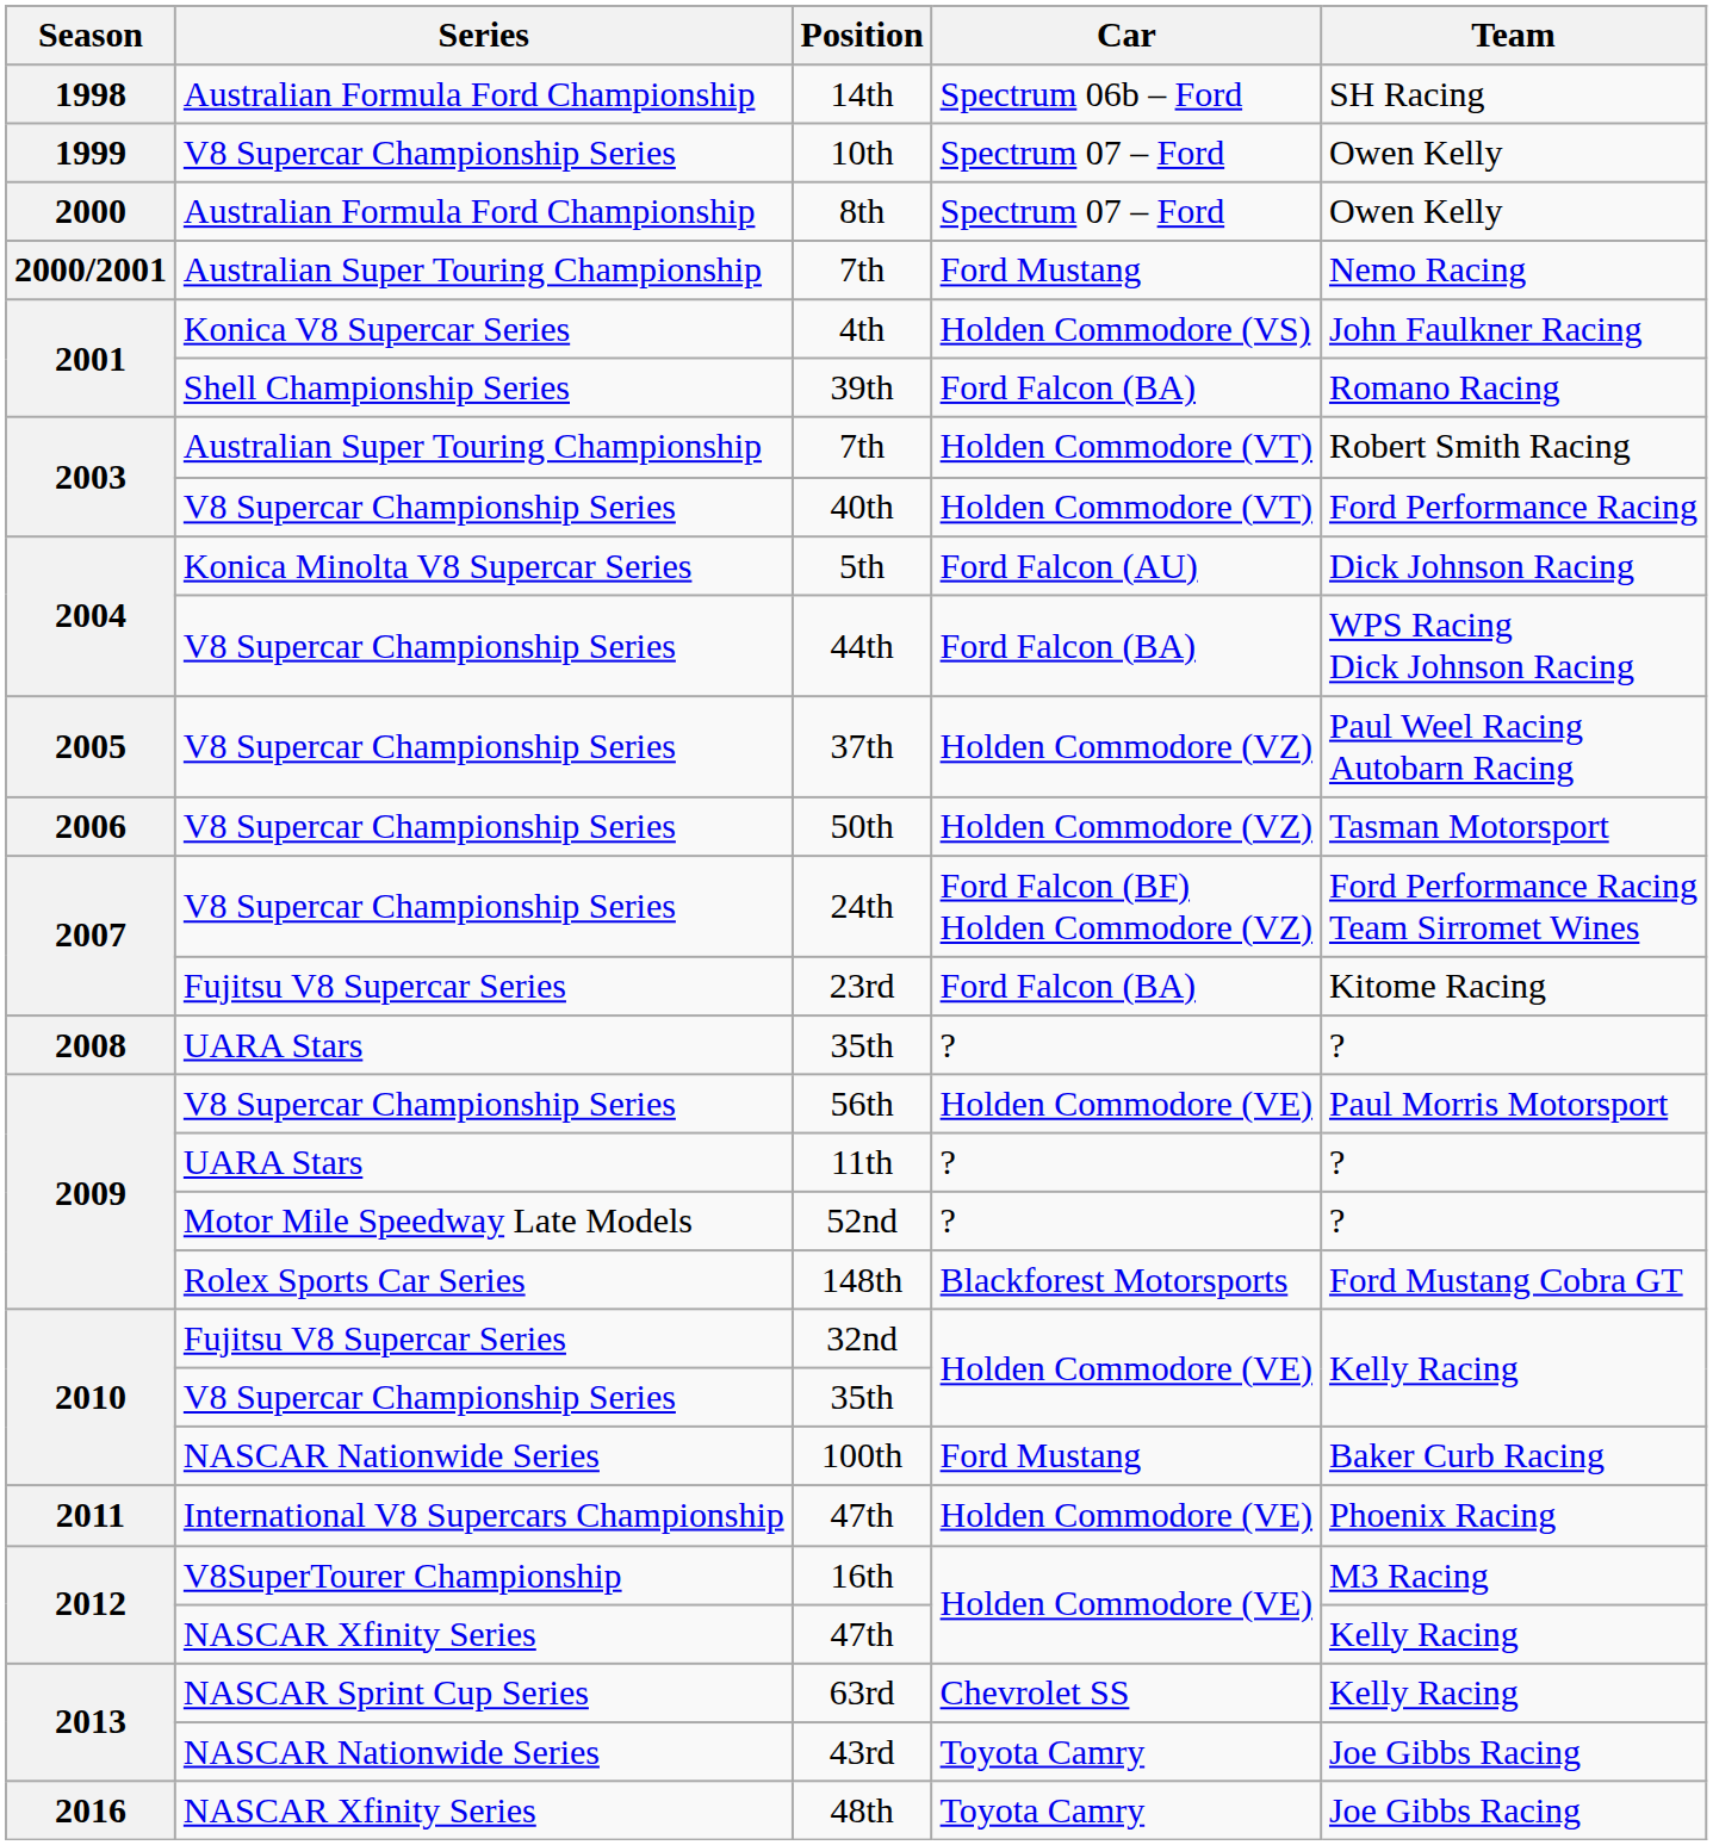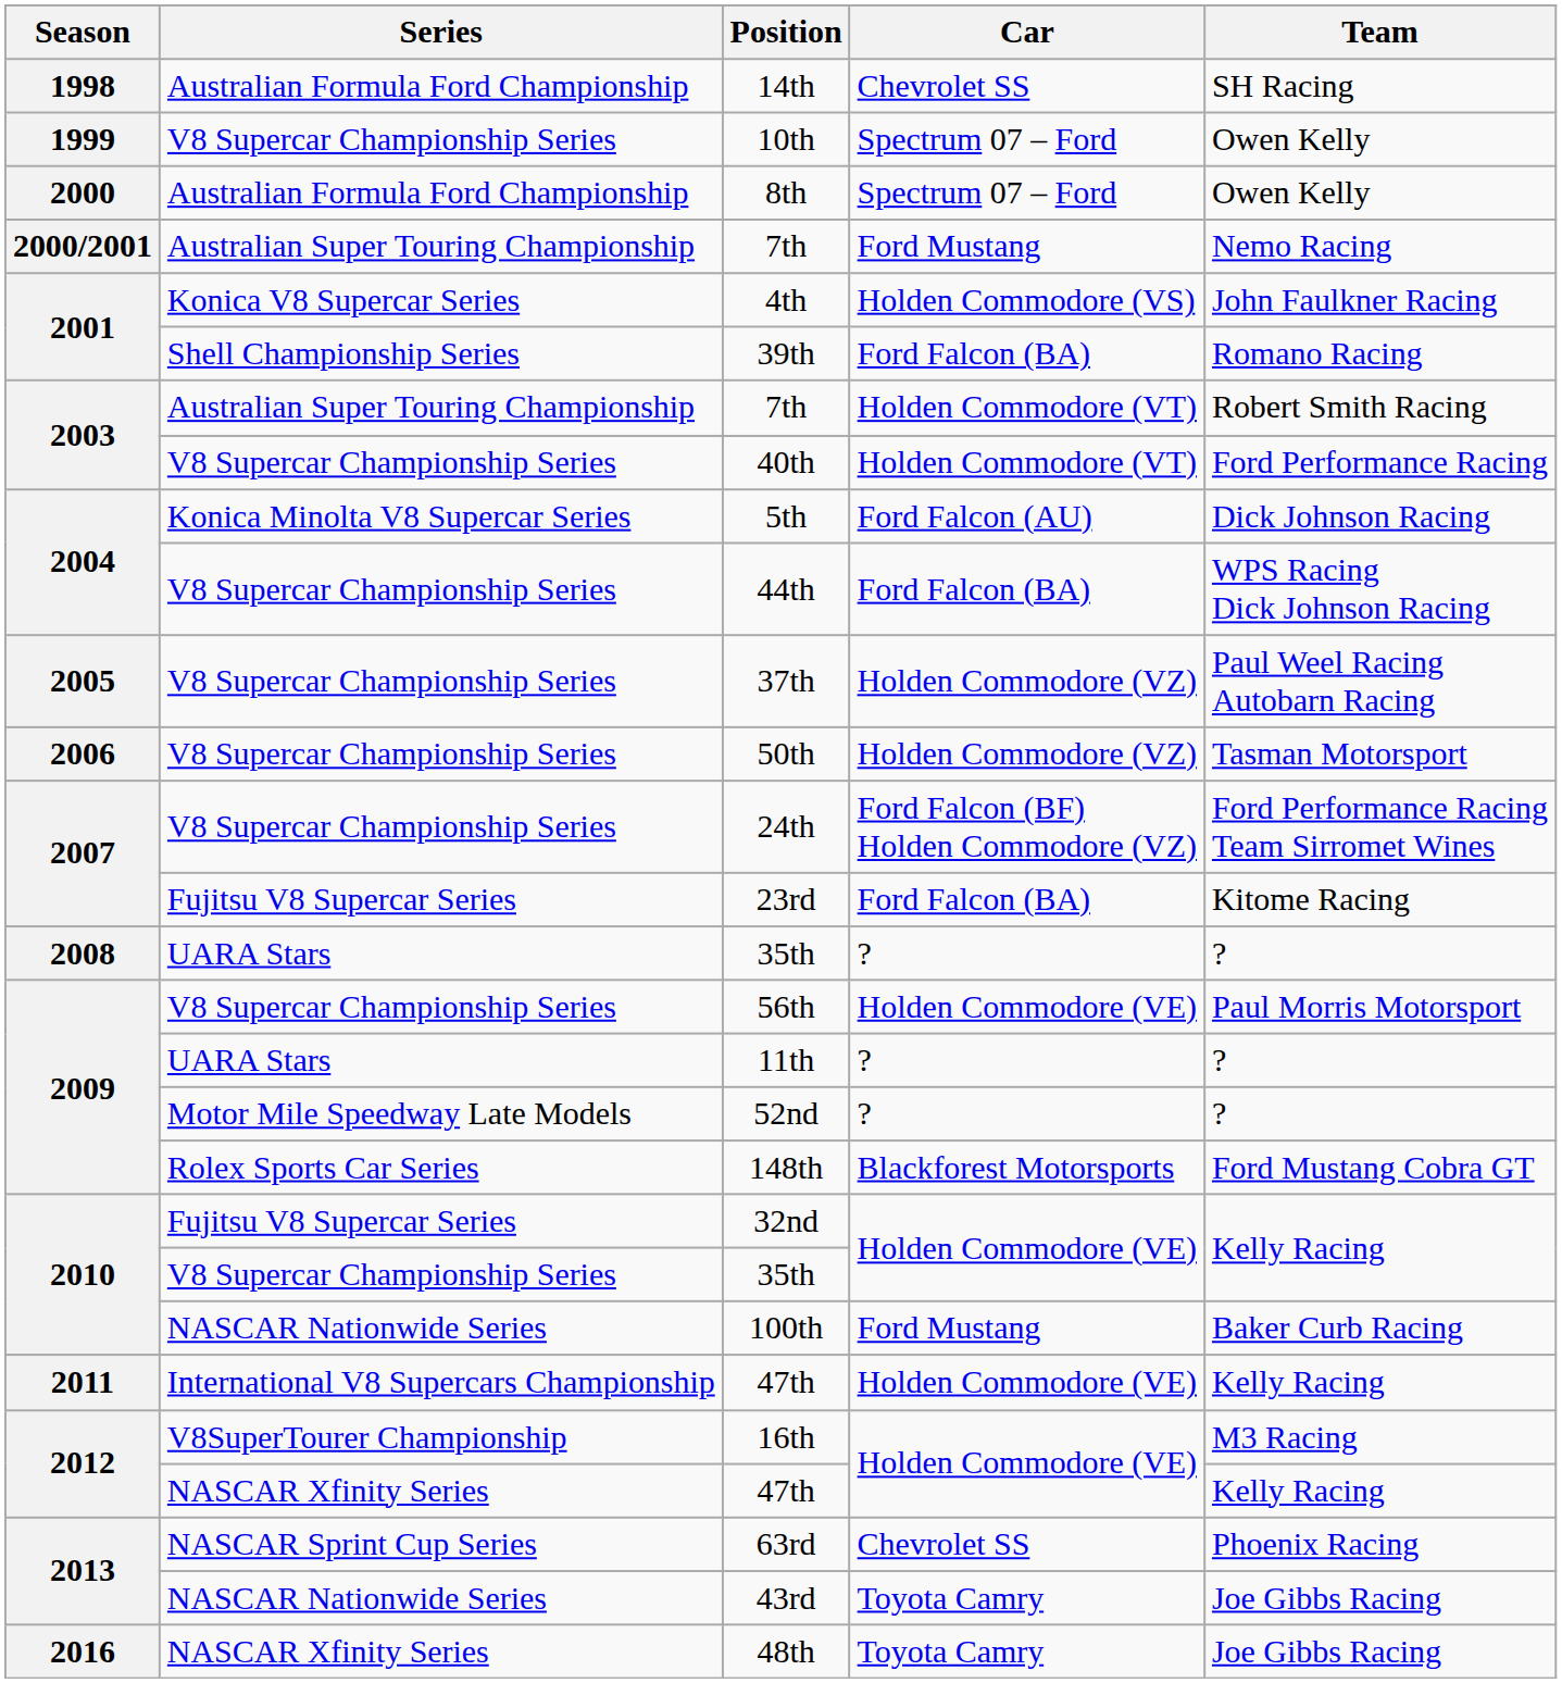 <table class="wikitable" style="font-size: 95%;">
 <tr>
 <th>Season</th>
 <th>Series</th>
 <th>Position</th>
 <th>Car</th>
 <th>Team</th>
 </tr>
 <tr>
 <th>1998</th>
 <td><a href='#'>Australian Formula Ford Championship</a></td>
 <td align="center">14th</td>
-<td><a href='#'>Spectrum</a> 06b – <a href='#'>Ford</a></td>
+<td><a href='#'>Chevrolet SS</a></td>
 <td>SH Racing</td>
 </tr>
 <tr>
 <th>1999</th>
 <td><a href='#'>V8 Supercar Championship Series</a></td>
 <td align="center">10th</td>
 <td><a href='#'>Spectrum</a> 07 – <a href='#'>Ford</a></td>
 <td>Owen Kelly</td>
 </tr>
 <tr>
 <th>2000</th>
 <td><a href='#'>Australian Formula Ford Championship</a></td>
 <td align="center">8th</td>
 <td><a href='#'>Spectrum</a> 07 – <a href='#'>Ford</a></td>
 <td>Owen Kelly</td>
 </tr>
 <tr>
 <th>2000/2001</th>
 <td><a href='#'>Australian Super Touring Championship</a></td>
 <td align="center">7th</td>
 <td><a href='#'>Ford Mustang</a></td>
 <td><a href='#'>Nemo Racing</a></td>
 </tr>
 <tr>
 <th rowspan=2>2001</th>
 <td><a href='#'>Konica V8 Supercar Series</a></td>
 <td align="center">4th</td>
 <td><a href='#'>Holden Commodore (VS)</a></td>
 <td><a href='#'>John Faulkner Racing</a></td>
 </tr>
 <tr>
 <td><a href='#'>Shell Championship Series</a></td>
 <td align="center">39th</td>
 <td><a href='#'>Ford Falcon (BA)</a></td>
 <td><a href='#'>Romano Racing</a></td>
 </tr>
 <tr>
 <th rowspan=2>2003</th>
 <td><a href='#'>Australian Super Touring Championship</a></td>
 <td align="center">7th</td>
 <td><a href='#'>Holden Commodore (VT)</a></td>
 <td>Robert Smith Racing</td>
 </tr>
 <tr>
 <td><a href='#'>V8 Supercar Championship Series</a></td>
 <td align="center">40th</td>
 <td><a href='#'>Holden Commodore (VT)</a></td>
 <td><a href='#'>Ford Performance Racing</a></td>
 </tr>
 <tr>
 <th rowspan=2>2004</th>
 <td><a href='#'>Konica Minolta V8 Supercar Series</a></td>
 <td align="center">5th</td>
 <td><a href='#'>Ford Falcon (AU)</a></td>
 <td><a href='#'>Dick Johnson Racing</a></td>
 </tr>
 <tr>
 <td><a href='#'>V8 Supercar Championship Series</a></td>
 <td align="center">44th</td>
 <td><a href='#'>Ford Falcon (BA)</a></td>
 <td><a href='#'>WPS Racing</a><br><a href='#'>Dick Johnson Racing</a></td>
 </tr>
 <tr>
 <th>2005</th>
 <td><a href='#'>V8 Supercar Championship Series</a></td>
 <td align="center">37th</td>
 <td><a href='#'>Holden Commodore (VZ)</a></td>
 <td><a href='#'>Paul Weel Racing</a><br><a href='#'>Autobarn Racing</a></td>
 </tr>
 <tr>
 <th>2006</th>
 <td><a href='#'>V8 Supercar Championship Series</a></td>
 <td align="center">50th</td>
 <td><a href='#'>Holden Commodore (VZ)</a></td>
 <td><a href='#'>Tasman Motorsport</a></td>
 </tr>
 <tr>
 <th rowspan=2>2007</th>
 <td><a href='#'>V8 Supercar Championship Series</a></td>
 <td align="center">24th</td>
 <td><a href='#'>Ford Falcon (BF)</a><br><a href='#'>Holden Commodore (VZ)</a></td>
 <td><a href='#'>Ford Performance Racing</a><br><a href='#'>Team Sirromet Wines</a></td>
 </tr>
 <tr>
 <td><a href='#'>Fujitsu V8 Supercar Series</a></td>
 <td align="center">23rd</td>
 <td><a href='#'>Ford Falcon (BA)</a></td>
 <td>Kitome Racing</td>
 </tr>
 <tr>
 <th>2008</th>
 <td><a href='#'>UARA Stars</a></td>
 <td align="center">35th</td>
 <td>?</td>
 <td>?</td>
 </tr>
 <tr>
 <th rowspan=4>2009</th>
 <td><a href='#'>V8 Supercar Championship Series</a></td>
 <td align="center">56th</td>
 <td><a href='#'>Holden Commodore (VE)</a></td>
 <td><a href='#'>Paul Morris Motorsport</a></td>
 </tr>
 <tr>
 <td><a href='#'>UARA Stars</a></td>
 <td align="center">11th</td>
 <td>?</td>
 <td>?</td>
 </tr>
 <tr>
 <td><a href='#'>Motor Mile Speedway</a> Late Models</td>
 <td align="center">52nd</td>
 <td>?</td>
 <td>?</td>
 </tr>
 <tr>
 <td><a href='#'>Rolex Sports Car Series</a></td>
 <td align="center">148th</td>
 <td><a href='#'>Blackforest Motorsports</a></td>
 <td><a href='#'>Ford Mustang Cobra GT</a></td>
 </tr>
 <tr>
 <th rowspan=3>2010</th>
 <td><a href='#'>Fujitsu V8 Supercar Series</a></td>
 <td align="center">32nd</td>
 <td rowspan=2><a href='#'>Holden Commodore (VE)</a></td>
 <td rowspan=2><a href='#'>Kelly Racing</a></td>
 </tr>
 <tr>
 <td><a href='#'>V8 Supercar Championship Series</a></td>
 <td align="center">35th</td>
 </tr>
 <tr>
 <td><a href='#'>NASCAR Nationwide Series</a></td>
 <td align="center">100th</td>
 <td><a href='#'>Ford Mustang</a></td>
 <td><a href='#'>Baker Curb Racing</a></td>
 </tr>
 <tr>
 <th>2011</th>
 <td><a href='#'>International V8 Supercars Championship</a></td>
 <td align="center">47th</td>
 <td><a href='#'>Holden Commodore (VE)</a></td>
-<td><a href='#'>Phoenix Racing</a></td>
+<td><a href='#'>Kelly Racing</a></td>
 </tr>
 <tr>
 <th rowspan=2>2012</th>
 <td><a href='#'>V8SuperTourer Championship</a></td>
 <td align="center">16th</td>
 <td rowspan=2><a href='#'>Holden Commodore (VE)</a></td>
 <td><a href='#'>M3 Racing</a></td>
 </tr>
 <tr>
 <td><a href='#'>NASCAR Xfinity Series</a></td>
 <td align="center">47th</td>
 <td><a href='#'>Kelly Racing</a></td>
 </tr>
 <tr>
 <th rowspan=2>2013</th>
 <td><a href='#'>NASCAR Sprint Cup Series</a></td>
 <td align="center">63rd</td>
 <td><a href='#'>Chevrolet SS</a></td>
-<td><a href='#'>Kelly Racing</a></td>
+<td><a href='#'>Phoenix Racing</a></td>
 </tr>
 <tr>
 <td><a href='#'>NASCAR Nationwide Series</a></td>
 <td align="center">43rd</td>
 <td><a href='#'>Toyota Camry</a></td>
 <td><a href='#'>Joe Gibbs Racing</a></td>
 </tr>
 <tr>
 <th>2016</th>
 <td><a href='#'>NASCAR Xfinity Series</a></td>
 <td align="center">48th</td>
 <td><a href='#'>Toyota Camry</a></td>
 <td><a href='#'>Joe Gibbs Racing</a></td>
 </tr>
 </table>
